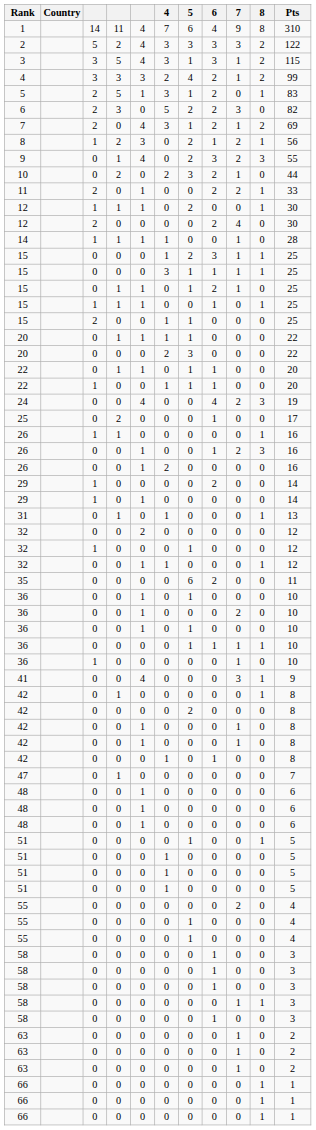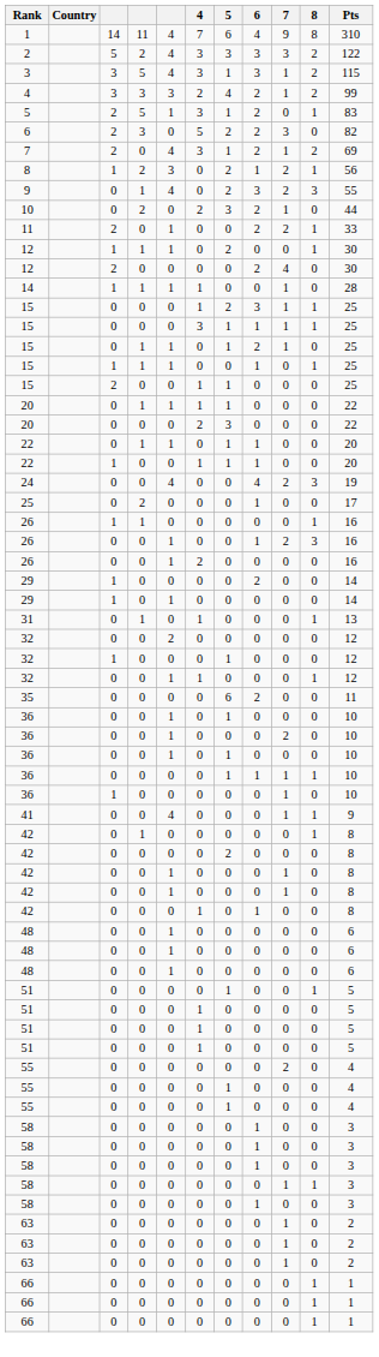 <table class="wikitable sortable" style="text-align:center;">
 <tr>
 <th width="50">Rank</th>
 <th>Country</th>
 <th width="30"></th>
 <th width="30"></th>
 <th width="30"></th>
 <th width="30">4</th>
 <th width="30">5</th>
 <th width="30">6</th>
 <th width="30">7</th>
 <th width="30">8</th>
 <th width="50">Pts</th>
 </tr>
 <tr>
 <td>1</td>
 <td align=left></td>
 <td>14</td>
 <td>11</td>
 <td>4</td>
 <td>7</td>
 <td>6</td>
 <td>4</td>
 <td>9</td>
 <td>8</td>
 <td>310</td>
 </tr>
 <tr>
 <td>2</td>
 <td align=left></td>
 <td>5</td>
 <td>2</td>
 <td>4</td>
 <td>3</td>
 <td>3</td>
 <td>3</td>
 <td>3</td>
 <td>2</td>
 <td>122</td>
 </tr>
 <tr>
 <td>3</td>
 <td align=left></td>
 <td>3</td>
 <td>5</td>
 <td>4</td>
 <td>3</td>
 <td>1</td>
 <td>3</td>
 <td>1</td>
 <td>2</td>
 <td>115</td>
 </tr>
 <tr>
 <td>4</td>
 <td align=left></td>
 <td>3</td>
 <td>3</td>
 <td>3</td>
 <td>2</td>
 <td>4</td>
 <td>2</td>
 <td>1</td>
 <td>2</td>
 <td>99</td>
 </tr>
 <tr>
 <td>5</td>
 <td align=left></td>
 <td>2</td>
 <td>5</td>
 <td>1</td>
 <td>3</td>
 <td>1</td>
 <td>2</td>
 <td>0</td>
 <td>1</td>
 <td>83</td>
 </tr>
 <tr>
 <td>6</td>
 <td align=left></td>
 <td>2</td>
 <td>3</td>
 <td>0</td>
 <td>5</td>
 <td>2</td>
 <td>2</td>
 <td>3</td>
 <td>0</td>
 <td>82</td>
 </tr>
 <tr>
 <td>7</td>
 <td align=left></td>
 <td>2</td>
 <td>0</td>
 <td>4</td>
 <td>3</td>
 <td>1</td>
 <td>2</td>
 <td>1</td>
 <td>2</td>
 <td>69</td>
 </tr>
 <tr>
 <td>8</td>
 <td align=left></td>
 <td>1</td>
 <td>2</td>
 <td>3</td>
 <td>0</td>
 <td>2</td>
 <td>1</td>
 <td>2</td>
 <td>1</td>
 <td>56</td>
 </tr>
 <tr>
 <td>9</td>
 <td align=left></td>
 <td>0</td>
 <td>1</td>
 <td>4</td>
 <td>0</td>
 <td>2</td>
 <td>3</td>
 <td>2</td>
 <td>3</td>
 <td>55</td>
 </tr>
 <tr>
 <td>10</td>
 <td align=left></td>
 <td>0</td>
 <td>2</td>
 <td>0</td>
 <td>2</td>
 <td>3</td>
 <td>2</td>
 <td>1</td>
 <td>0</td>
 <td>44</td>
 </tr>
 <tr>
 <td>11</td>
 <td align=left></td>
 <td>2</td>
 <td>0</td>
 <td>1</td>
 <td>0</td>
 <td>0</td>
 <td>2</td>
 <td>2</td>
 <td>1</td>
 <td>33</td>
 </tr>
 <tr>
 <td>12</td>
 <td align=left></td>
 <td>1</td>
 <td>1</td>
 <td>1</td>
 <td>0</td>
 <td>2</td>
 <td>0</td>
 <td>0</td>
 <td>1</td>
 <td>30</td>
 </tr>
 <tr>
 <td>12</td>
 <td align=left></td>
 <td>2</td>
 <td>0</td>
 <td>0</td>
 <td>0</td>
 <td>0</td>
 <td>2</td>
 <td>4</td>
 <td>0</td>
 <td>30</td>
 </tr>
 <tr>
 <td>14</td>
 <td align=left></td>
 <td>1</td>
 <td>1</td>
 <td>1</td>
 <td>1</td>
 <td>0</td>
 <td>0</td>
 <td>1</td>
 <td>0</td>
 <td>28</td>
 </tr>
 <tr>
 <td>15</td>
 <td align=left></td>
 <td>0</td>
 <td>0</td>
 <td>0</td>
 <td>1</td>
 <td>2</td>
 <td>3</td>
 <td>1</td>
 <td>1</td>
 <td>25</td>
 </tr>
 <tr>
 <td>15</td>
 <td align=left></td>
 <td>0</td>
 <td>0</td>
 <td>0</td>
 <td>3</td>
 <td>1</td>
 <td>1</td>
 <td>1</td>
 <td>1</td>
 <td>25</td>
 </tr>
 <tr>
 <td>15</td>
 <td align=left></td>
 <td>0</td>
 <td>1</td>
 <td>1</td>
 <td>0</td>
 <td>1</td>
 <td>2</td>
 <td>1</td>
 <td>0</td>
 <td>25</td>
 </tr>
 <tr>
 <td>15</td>
 <td align=left></td>
 <td>1</td>
 <td>1</td>
 <td>1</td>
 <td>0</td>
 <td>0</td>
 <td>1</td>
 <td>0</td>
 <td>1</td>
 <td>25</td>
 </tr>
 <tr>
 <td>15</td>
 <td align=left></td>
 <td>2</td>
 <td>0</td>
 <td>0</td>
 <td>1</td>
 <td>1</td>
 <td>0</td>
 <td>0</td>
 <td>0</td>
 <td>25</td>
 </tr>
 <tr>
 <td>20</td>
 <td align=left></td>
 <td>0</td>
 <td>1</td>
 <td>1</td>
 <td>1</td>
 <td>1</td>
 <td>0</td>
 <td>0</td>
 <td>0</td>
 <td>22</td>
 </tr>
 <tr>
 <td>20</td>
 <td align=left></td>
 <td>0</td>
 <td>0</td>
 <td>0</td>
 <td>2</td>
 <td>3</td>
 <td>0</td>
 <td>0</td>
 <td>0</td>
 <td>22</td>
 </tr>
 <tr>
 <td>22</td>
 <td align=left></td>
 <td>0</td>
 <td>1</td>
 <td>1</td>
 <td>0</td>
 <td>1</td>
 <td>1</td>
 <td>0</td>
 <td>0</td>
 <td>20</td>
 </tr>
 <tr>
 <td>22</td>
 <td align=left></td>
 <td>1</td>
 <td>0</td>
 <td>0</td>
 <td>1</td>
 <td>1</td>
 <td>1</td>
 <td>0</td>
 <td>0</td>
 <td>20</td>
 </tr>
 <tr>
 <td>24</td>
 <td align=left></td>
 <td>0</td>
 <td>0</td>
 <td>4</td>
 <td>0</td>
 <td>0</td>
 <td>4</td>
 <td>2</td>
 <td>3</td>
 <td>19</td>
 </tr>
 <tr>
 <td>25</td>
 <td align=left></td>
 <td>0</td>
 <td>2</td>
 <td>0</td>
 <td>0</td>
 <td>0</td>
 <td>1</td>
 <td>0</td>
 <td>0</td>
 <td>17</td>
 </tr>
 <tr>
 <td>26</td>
 <td align=left></td>
 <td>1</td>
 <td>1</td>
 <td>0</td>
 <td>0</td>
 <td>0</td>
 <td>0</td>
 <td>0</td>
 <td>1</td>
 <td>16</td>
 </tr>
 <tr>
 <td>26</td>
 <td align=left></td>
 <td>0</td>
 <td>0</td>
 <td>1</td>
 <td>0</td>
 <td>0</td>
 <td>1</td>
 <td>2</td>
 <td>3</td>
 <td>16</td>
 </tr>
 <tr>
 <td>26</td>
 <td align=left></td>
 <td>0</td>
 <td>0</td>
 <td>1</td>
 <td>2</td>
 <td>0</td>
 <td>0</td>
 <td>0</td>
 <td>0</td>
 <td>16</td>
 </tr>
 <tr>
 <td>29</td>
 <td align=left></td>
 <td>1</td>
 <td>0</td>
 <td>0</td>
 <td>0</td>
 <td>0</td>
 <td>2</td>
 <td>0</td>
 <td>0</td>
 <td>14</td>
 </tr>
 <tr>
 <td>29</td>
 <td align=left></td>
 <td>1</td>
 <td>0</td>
 <td>1</td>
 <td>0</td>
 <td>0</td>
 <td>0</td>
 <td>0</td>
 <td>0</td>
 <td>14</td>
 </tr>
 <tr>
 <td>31</td>
 <td align=left></td>
 <td>0</td>
 <td>1</td>
 <td>0</td>
 <td>1</td>
 <td>0</td>
 <td>0</td>
 <td>0</td>
 <td>1</td>
 <td>13</td>
 </tr>
 <tr>
 <td>32</td>
 <td align=left></td>
 <td>0</td>
 <td>0</td>
 <td>2</td>
 <td>0</td>
 <td>0</td>
 <td>0</td>
 <td>0</td>
 <td>0</td>
 <td>12</td>
 </tr>
 <tr>
 <td>32</td>
 <td align=left></td>
 <td>1</td>
 <td>0</td>
 <td>0</td>
 <td>0</td>
 <td>1</td>
 <td>0</td>
 <td>0</td>
 <td>0</td>
 <td>12</td>
 </tr>
 <tr>
 <td>32</td>
 <td align=left></td>
 <td>0</td>
 <td>0</td>
 <td>1</td>
 <td>1</td>
 <td>0</td>
 <td>0</td>
 <td>0</td>
 <td>1</td>
 <td>12</td>
 </tr>
 <tr>
 <td>35</td>
 <td align=left></td>
 <td>0</td>
 <td>0</td>
 <td>0</td>
 <td>0</td>
 <td>6</td>
 <td>2</td>
 <td>0</td>
 <td>0</td>
 <td>11</td>
 </tr>
 <tr>
 <td>36</td>
 <td align=left></td>
 <td>0</td>
 <td>0</td>
 <td>1</td>
 <td>0</td>
 <td>1</td>
 <td>0</td>
 <td>0</td>
 <td>0</td>
 <td>10</td>
 </tr>
 <tr>
 <td>36</td>
 <td align=left></td>
 <td>0</td>
 <td>0</td>
 <td>1</td>
 <td>0</td>
 <td>0</td>
 <td>0</td>
 <td>2</td>
 <td>0</td>
 <td>10</td>
 </tr>
 <tr>
 <td>36</td>
 <td align=left></td>
 <td>0</td>
 <td>0</td>
 <td>1</td>
 <td>0</td>
 <td>1</td>
 <td>0</td>
 <td>0</td>
 <td>0</td>
 <td>10</td>
 </tr>
 <tr>
 <td>36</td>
 <td align=left></td>
 <td>0</td>
 <td>0</td>
 <td>0</td>
 <td>0</td>
 <td>1</td>
 <td>1</td>
 <td>1</td>
 <td>1</td>
 <td>10</td>
 </tr>
 <tr>
 <td>36</td>
 <td align=left></td>
 <td>1</td>
 <td>0</td>
 <td>0</td>
 <td>0</td>
 <td>0</td>
 <td>0</td>
 <td>1</td>
 <td>0</td>
 <td>10</td>
 </tr>
 <tr>
 <td>41</td>
 <td align=left></td>
 <td>0</td>
 <td>0</td>
 <td>4</td>
 <td>0</td>
 <td>0</td>
 <td>0</td>
-<td>3</td>
+<td>1</td>
 <td>1</td>
 <td>9</td>
 </tr>
 <tr>
 <td>42</td>
 <td align=left></td>
 <td>0</td>
 <td>1</td>
 <td>0</td>
 <td>0</td>
 <td>0</td>
 <td>0</td>
 <td>0</td>
 <td>1</td>
 <td>8</td>
 </tr>
 <tr>
 <td>42</td>
 <td align=left></td>
 <td>0</td>
 <td>0</td>
 <td>0</td>
 <td>0</td>
 <td>2</td>
 <td>0</td>
 <td>0</td>
 <td>0</td>
 <td>8</td>
 </tr>
 <tr>
 <td>42</td>
 <td align=left></td>
 <td>0</td>
 <td>0</td>
 <td>1</td>
 <td>0</td>
 <td>0</td>
 <td>0</td>
 <td>1</td>
 <td>0</td>
 <td>8</td>
 </tr>
 <tr>
 <td>42</td>
 <td align=left></td>
 <td>0</td>
 <td>0</td>
 <td>1</td>
 <td>0</td>
 <td>0</td>
 <td>0</td>
 <td>1</td>
 <td>0</td>
 <td>8</td>
 </tr>
 <tr>
 <td>42</td>
 <td align=left></td>
 <td>0</td>
 <td>0</td>
 <td>0</td>
 <td>1</td>
 <td>0</td>
 <td>1</td>
 <td>0</td>
 <td>0</td>
 <td>8</td>
-</tr>
-<tr>
-<td>47</td>
-<td align=left></td>
-<td>0</td>
-<td>1</td>
-<td>0</td>
-<td>0</td>
-<td>0</td>
-<td>0</td>
-<td>0</td>
-<td>0</td>
-<td>7</td>
 </tr>
 <tr>
 <td>48</td>
 <td align=left></td>
 <td>0</td>
 <td>0</td>
 <td>1</td>
 <td>0</td>
 <td>0</td>
 <td>0</td>
 <td>0</td>
 <td>0</td>
 <td>6</td>
 </tr>
 <tr>
 <td>48</td>
 <td align=left></td>
 <td>0</td>
 <td>0</td>
 <td>1</td>
 <td>0</td>
 <td>0</td>
 <td>0</td>
 <td>0</td>
 <td>0</td>
 <td>6</td>
 </tr>
 <tr>
 <td>48</td>
 <td align=left></td>
 <td>0</td>
 <td>0</td>
 <td>1</td>
 <td>0</td>
 <td>0</td>
 <td>0</td>
 <td>0</td>
 <td>0</td>
 <td>6</td>
 </tr>
 <tr>
 <td>51</td>
 <td align=left></td>
 <td>0</td>
 <td>0</td>
 <td>0</td>
 <td>0</td>
 <td>1</td>
 <td>0</td>
 <td>0</td>
 <td>1</td>
 <td>5</td>
 </tr>
 <tr>
 <td>51</td>
 <td align=left></td>
 <td>0</td>
 <td>0</td>
 <td>0</td>
 <td>1</td>
 <td>0</td>
 <td>0</td>
 <td>0</td>
 <td>0</td>
 <td>5</td>
 </tr>
 <tr>
 <td>51</td>
 <td align=left></td>
 <td>0</td>
 <td>0</td>
 <td>0</td>
 <td>1</td>
 <td>0</td>
 <td>0</td>
 <td>0</td>
 <td>0</td>
 <td>5</td>
 </tr>
 <tr>
 <td>51</td>
 <td align=left></td>
 <td>0</td>
 <td>0</td>
 <td>0</td>
 <td>1</td>
 <td>0</td>
 <td>0</td>
 <td>0</td>
 <td>0</td>
 <td>5</td>
 </tr>
 <tr>
 <td>55</td>
 <td align=left></td>
 <td>0</td>
 <td>0</td>
 <td>0</td>
 <td>0</td>
 <td>0</td>
 <td>0</td>
 <td>2</td>
 <td>0</td>
 <td>4</td>
 </tr>
 <tr>
 <td>55</td>
 <td align=left></td>
 <td>0</td>
 <td>0</td>
 <td>0</td>
 <td>0</td>
 <td>1</td>
 <td>0</td>
 <td>0</td>
 <td>0</td>
 <td>4</td>
 </tr>
 <tr>
 <td>55</td>
 <td align=left></td>
 <td>0</td>
 <td>0</td>
 <td>0</td>
 <td>0</td>
 <td>1</td>
 <td>0</td>
 <td>0</td>
 <td>0</td>
 <td>4</td>
 </tr>
 <tr>
 <td>58</td>
 <td align=left></td>
 <td>0</td>
 <td>0</td>
 <td>0</td>
 <td>0</td>
 <td>0</td>
 <td>1</td>
 <td>0</td>
 <td>0</td>
 <td>3</td>
 </tr>
 <tr>
 <td>58</td>
 <td align=left></td>
 <td>0</td>
 <td>0</td>
 <td>0</td>
 <td>0</td>
 <td>0</td>
 <td>1</td>
 <td>0</td>
 <td>0</td>
 <td>3</td>
 </tr>
 <tr>
 <td>58</td>
 <td align=left></td>
 <td>0</td>
 <td>0</td>
 <td>0</td>
 <td>0</td>
 <td>0</td>
 <td>1</td>
 <td>0</td>
 <td>0</td>
 <td>3</td>
 </tr>
 <tr>
 <td>58</td>
 <td align=left></td>
 <td>0</td>
 <td>0</td>
 <td>0</td>
 <td>0</td>
 <td>0</td>
 <td>0</td>
 <td>1</td>
 <td>1</td>
 <td>3</td>
 </tr>
 <tr>
 <td>58</td>
 <td align=left></td>
 <td>0</td>
 <td>0</td>
 <td>0</td>
 <td>0</td>
 <td>0</td>
 <td>1</td>
 <td>0</td>
 <td>0</td>
 <td>3</td>
 </tr>
 <tr>
 <td>63</td>
 <td align=left></td>
 <td>0</td>
 <td>0</td>
 <td>0</td>
 <td>0</td>
 <td>0</td>
 <td>0</td>
 <td>1</td>
 <td>0</td>
 <td>2</td>
 </tr>
 <tr>
 <td>63</td>
 <td align=left></td>
 <td>0</td>
 <td>0</td>
 <td>0</td>
 <td>0</td>
 <td>0</td>
 <td>0</td>
 <td>1</td>
 <td>0</td>
 <td>2</td>
 </tr>
 <tr>
 <td>63</td>
 <td align=left></td>
 <td>0</td>
 <td>0</td>
 <td>0</td>
 <td>0</td>
 <td>0</td>
 <td>0</td>
 <td>1</td>
 <td>0</td>
 <td>2</td>
 </tr>
 <tr>
 <td>66</td>
 <td align=left></td>
 <td>0</td>
 <td>0</td>
 <td>0</td>
 <td>0</td>
 <td>0</td>
 <td>0</td>
 <td>0</td>
 <td>1</td>
 <td>1</td>
 </tr>
 <tr>
 <td>66</td>
 <td align=left></td>
 <td>0</td>
 <td>0</td>
 <td>0</td>
 <td>0</td>
 <td>0</td>
 <td>0</td>
 <td>0</td>
 <td>1</td>
 <td>1</td>
 </tr>
 <tr>
 <td>66</td>
 <td align=left></td>
 <td>0</td>
 <td>0</td>
 <td>0</td>
 <td>0</td>
 <td>0</td>
 <td>0</td>
 <td>0</td>
 <td>1</td>
 <td>1</td>
 </tr>
 </table>
